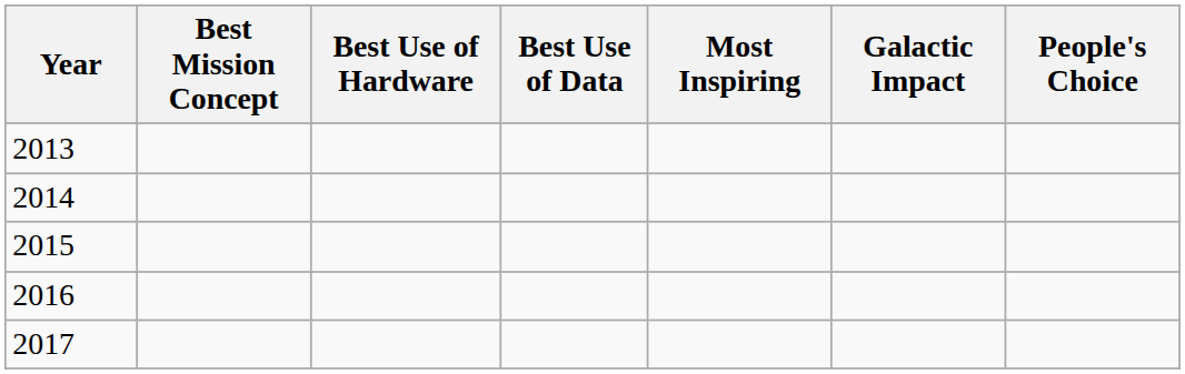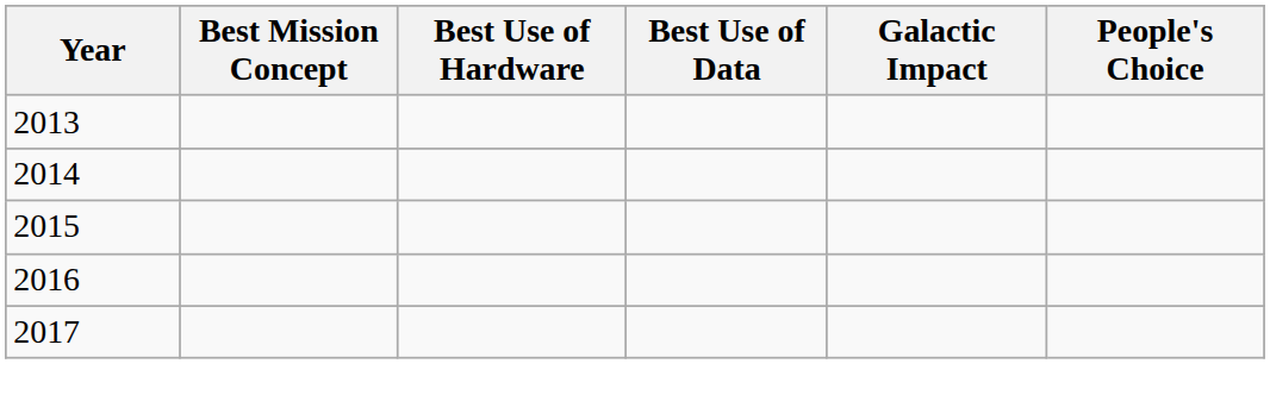 <table class="wikitable">
 <tr>
 <th scope="col" width="100">Year</th>
 <th scope="col" width="120">Best Mission Concept</th>
 <th scope="col" width="120">Best Use of Hardware</th>
 <th scope="col" width="120">Best Use of Data</th>
-<th scope="col" width="120">Most Inspiring</th>
 <th scope="col" width="120">Galactic Impact</th>
 <th scope="col" width="120">People's Choice</th>
 </tr>
 <tr>
 <td>2013</td>
-<td> </td>
 <td> </td>
 <td> </td>
 <td> </td>
 <td> </td>
 <td> </td>
 </tr>
 <tr>
 <td>2014</td>
 <td></td>
 <td></td>
 <td></td>
 <td></td>
 <td></td>
-<td></td>
 </tr>
 <tr>
 <td>2015</td>
 <td></td>
 <td></td>
 <td></td>
 <td></td>
 <td></td>
-<td></td>
 </tr>
 <tr>
 <td>2016</td>
-<td> </td>
 <td> </td>
 <td> </td>
 <td> </td>
 <td> </td>
 <td></td>
 </tr>
 <tr>
 <td>2017</td>
 <td></td>
 <td></td>
 <td></td>
 <td></td>
 <td></td>
-<td></td>
 </tr>
 </table>
